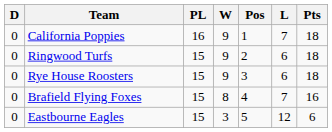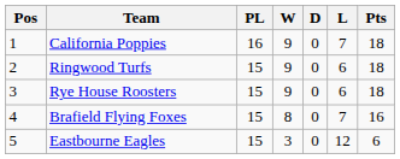 <table class=wikitable width="400">
 <tr>
-<th>D</th>
+<th>Pos</th>
 <th>Team</th>
 <th>PL</th>
 <th>W</th>
-<th>Pos</th>
+<th>D</th>
 <th>L</th>
 <th>Pts</th>
 </tr>
 <tr>
-<td align="center">0</td>
+<td>1</td>
 <td><a href='#'>California Poppies</a></td>
 <td align="center">16</td>
 <td align="center">9</td>
-<td>1</td>
+<td align="center">0</td>
 <td align="center">7</td>
 <td align="center">18</td>
 </tr>
 <tr>
-<td align="center">0</td>
+<td>2</td>
 <td><a href='#'>Ringwood Turfs</a></td>
 <td align="center">15</td>
 <td align="center">9</td>
-<td>2</td>
+<td align="center">0</td>
 <td align="center">6</td>
 <td align="center">18</td>
 </tr>
 <tr>
-<td align="center">0</td>
+<td>3</td>
 <td><a href='#'>Rye House Roosters</a></td>
 <td align="center">15</td>
 <td align="center">9</td>
-<td>3</td>
+<td align="center">0</td>
 <td align="center">6</td>
 <td align="center">18</td>
 </tr>
 <tr>
-<td align="center">0</td>
+<td>4</td>
 <td><a href='#'>Brafield Flying Foxes</a></td>
 <td align="center">15</td>
 <td align="center">8</td>
-<td>4</td>
+<td align="center">0</td>
 <td align="center">7</td>
 <td align="center">16</td>
 </tr>
 <tr>
-<td align="center">0</td>
+<td>5</td>
 <td><a href='#'>Eastbourne Eagles</a></td>
 <td align="center">15</td>
 <td align="center">3</td>
-<td>5</td>
+<td align="center">0</td>
 <td align="center">12</td>
 <td align="center">6</td>
 </tr>
 </table>
